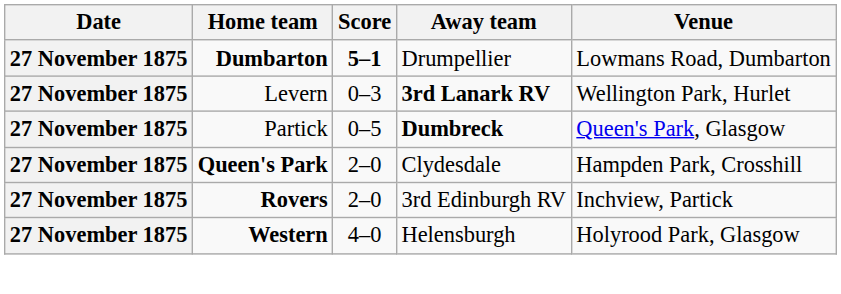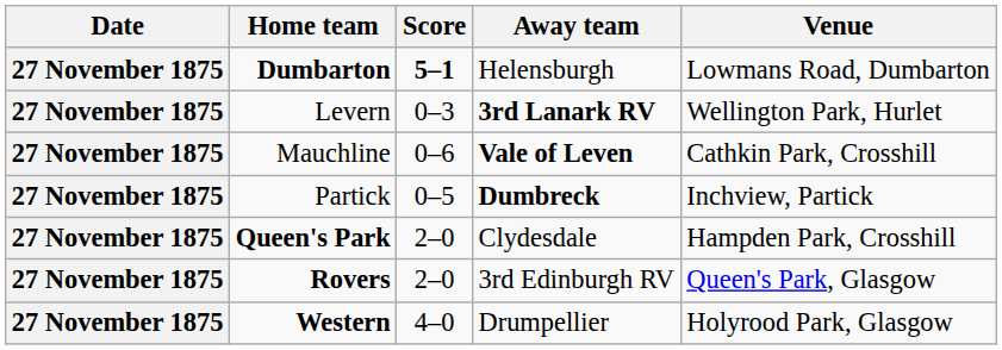 <table class="wikitable football-result-list" style="max-width: 80em; text-align: center">
 <tr>
 <th scope="col">Date</th>
 <th scope="col">Home team</th>
 <th scope="col">Score</th>
 <th scope="col">Away team</th>
 <th scope="col">Venue</th>
 </tr>
 <tr>
 <th scope="row">27 November 1875</th>
 <td align=right><strong>Dumbarton</strong></td>
 <td><strong>5–1</strong></td>
-<td align=left>Drumpellier</td>
+<td align=left>Helensburgh</td>
 <td align=left>Lowmans Road, Dumbarton</td>
 </tr>
 <tr>
 <th scope="row">27 November 1875</th>
 <td align=right>Levern</td>
 <td>0–3</td>
 <td align=left><strong>3rd Lanark RV</strong></td>
 <td align=left>Wellington Park, Hurlet</td>
 </tr>
 <tr>
 <th scope="row">27 November 1875</th>
+<td align=right>Mauchline</td>
+<td>0–6</td>
+<td align=left><strong>Vale of Leven</strong></td>
+<td align=left>Cathkin Park, Crosshill</td>
+</tr>
+<tr>
+<th scope="row">27 November 1875</th>
 <td align=right>Partick</td>
 <td>0–5</td>
 <td align=left><strong>Dumbreck</strong></td>
-<td align=left><a href='#'>Queen's Park</a>, Glasgow</td>
+<td align=left>Inchview, Partick</td>
 </tr>
 <tr>
 <th scope="row">27 November 1875</th>
 <td align=right><strong>Queen's Park</strong></td>
 <td>2–0</td>
 <td align=left>Clydesdale</td>
 <td align=left>Hampden Park, Crosshill</td>
 </tr>
 <tr>
 <th scope="row">27 November 1875</th>
 <td align=right><strong>Rovers</strong></td>
 <td>2–0</td>
 <td align=left>3rd Edinburgh RV</td>
-<td align=left>Inchview, Partick</td>
+<td align=left><a href='#'>Queen's Park</a>, Glasgow</td>
 </tr>
 <tr>
 <th scope="row">27 November 1875</th>
 <td align=right><strong>Western</strong></td>
 <td>4–0</td>
-<td align=left>Helensburgh</td>
+<td align=left>Drumpellier</td>
 <td align=left>Holyrood Park, Glasgow</td>
 </tr>
 </table>
